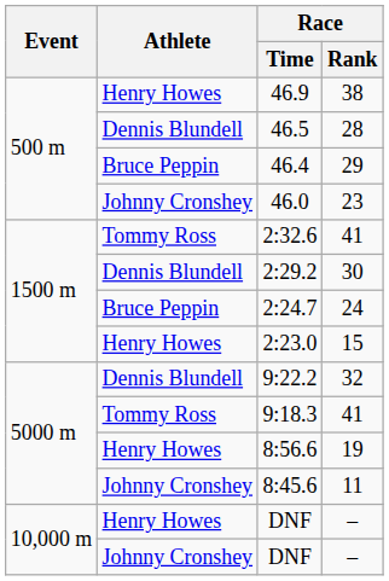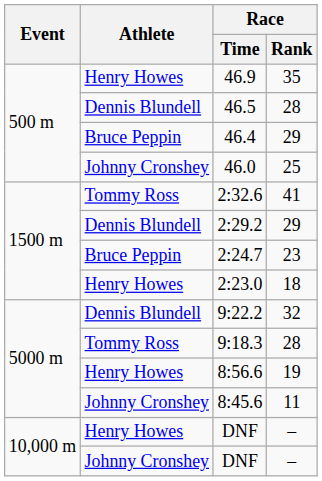 <table class="wikitable" border="1" style="font-size:90%">
 <tr>
 <th rowspan=2>Event</th>
 <th rowspan=2>Athlete</th>
 <th colspan=2>Race</th>
 </tr>
 <tr>
 <th>Time</th>
 <th>Rank</th>
 </tr>
 <tr>
 <td rowspan=4>500 m</td>
 <td><a href='#'>Henry Howes</a></td>
 <td align=center>46.9</td>
-<td align=center>38</td>
+<td align=center>35</td>
 </tr>
 <tr>
 <td><a href='#'>Dennis Blundell</a></td>
 <td align=center>46.5</td>
 <td align=center>28</td>
 </tr>
 <tr>
 <td><a href='#'>Bruce Peppin</a></td>
 <td align=center>46.4</td>
 <td align=center>29</td>
 </tr>
 <tr>
 <td><a href='#'>Johnny Cronshey</a></td>
 <td align=center>46.0</td>
-<td align=center>23</td>
+<td align=center>25</td>
 </tr>
 <tr>
 <td rowspan=4>1500 m</td>
 <td><a href='#'>Tommy Ross</a></td>
 <td align=center>2:32.6</td>
 <td align=center>41</td>
 </tr>
 <tr>
 <td><a href='#'>Dennis Blundell</a></td>
 <td align=center>2:29.2</td>
-<td align=center>30</td>
+<td align=center>29</td>
 </tr>
 <tr>
 <td><a href='#'>Bruce Peppin</a></td>
 <td align=center>2:24.7</td>
-<td align=center>24</td>
+<td align=center>23</td>
 </tr>
 <tr>
 <td><a href='#'>Henry Howes</a></td>
 <td align=center>2:23.0</td>
-<td align=center>15</td>
+<td align=center>18</td>
 </tr>
 <tr>
 <td rowspan=4>5000 m</td>
 <td><a href='#'>Dennis Blundell</a></td>
 <td align=center>9:22.2</td>
 <td align=center>32</td>
 </tr>
 <tr>
 <td><a href='#'>Tommy Ross</a></td>
 <td align=center>9:18.3</td>
-<td align=center>41</td>
+<td align=center>28</td>
 </tr>
 <tr>
 <td><a href='#'>Henry Howes</a></td>
 <td align=center>8:56.6</td>
 <td align=center>19</td>
 </tr>
 <tr>
 <td><a href='#'>Johnny Cronshey</a></td>
 <td align=center>8:45.6</td>
 <td align=center>11</td>
 </tr>
 <tr>
 <td rowspan=2>10,000 m</td>
 <td><a href='#'>Henry Howes</a></td>
 <td align=center>DNF</td>
 <td align=center>–</td>
 </tr>
 <tr>
 <td><a href='#'>Johnny Cronshey</a></td>
 <td align=center>DNF</td>
 <td align=center>–</td>
 </tr>
 </table>
